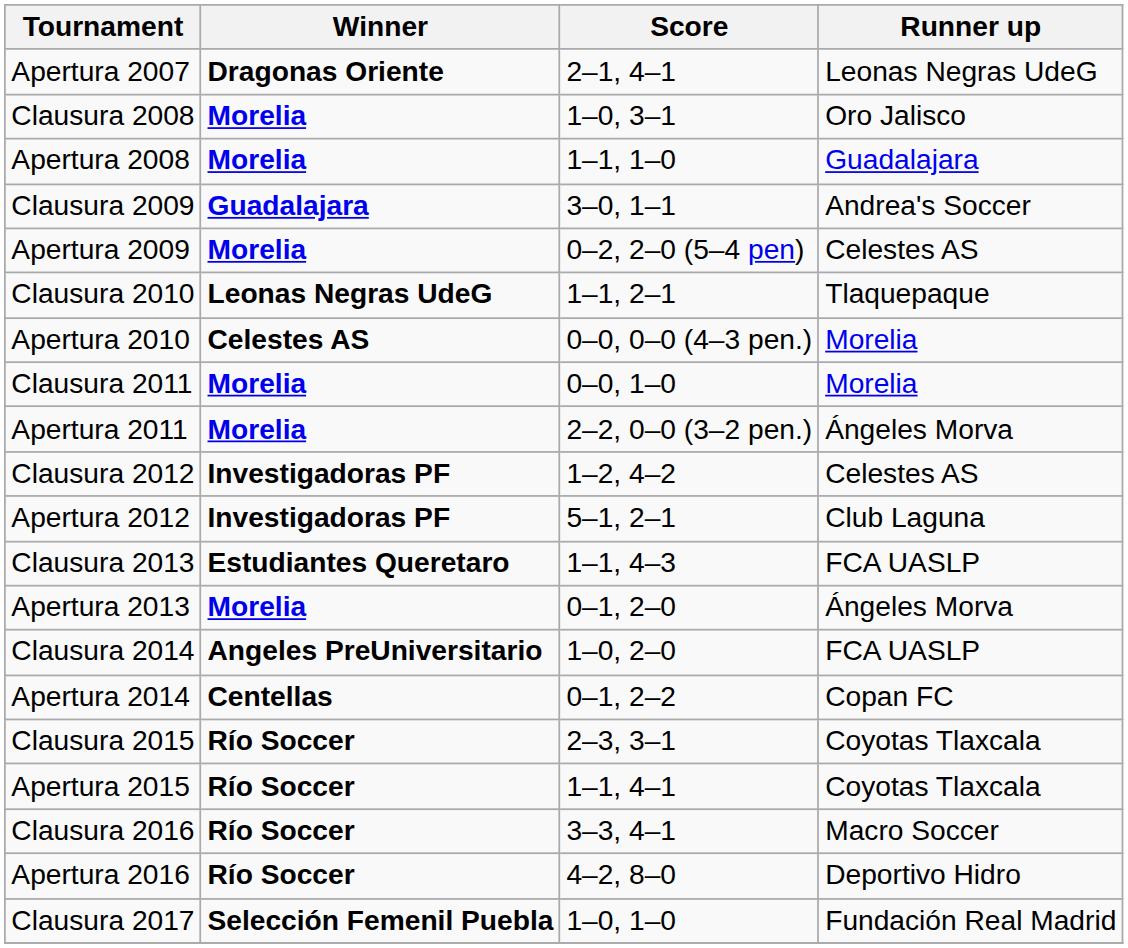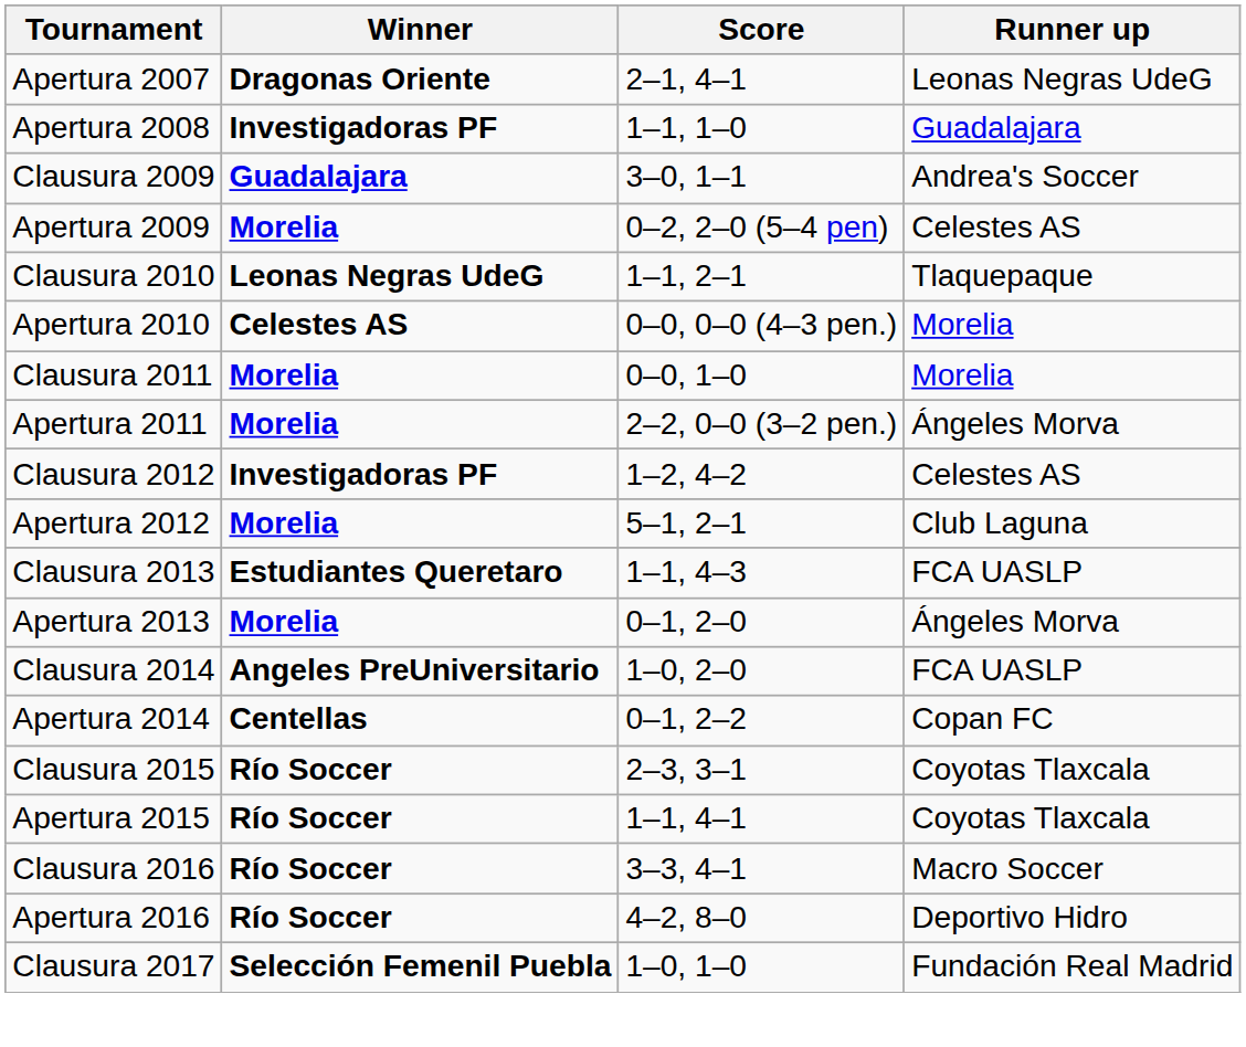 <table class="wikitable" border="1">
 <tr>
 <th>Tournament</th>
 <th>Winner</th>
 <th>Score</th>
 <th>Runner up</th>
 </tr>
 <tr>
 <td>Apertura 2007</td>
 <td><strong>Dragonas Oriente</strong></td>
 <td>2–1, 4–1</td>
 <td>Leonas Negras UdeG</td>
 </tr>
 <tr>
-<td>Clausura 2008</td>
-<td><strong><a href='#'>Morelia</a></strong></td>
-<td>1–0, 3–1</td>
-<td>Oro Jalisco</td>
-</tr>
-<tr>
 <td>Apertura 2008</td>
-<td><strong><a href='#'>Morelia</a></strong></td>
+<td><strong>Investigadoras PF</strong></td>
 <td>1–1, 1–0</td>
 <td><a href='#'>Guadalajara</a></td>
 </tr>
 <tr>
 <td>Clausura 2009</td>
 <td><strong><a href='#'>Guadalajara</a></strong></td>
 <td>3–0, 1–1</td>
 <td>Andrea's Soccer</td>
 </tr>
 <tr>
 <td>Apertura 2009</td>
 <td><strong><a href='#'>Morelia</a></strong></td>
 <td>0–2, 2–0  (5–4 <a href='#'>pen</a>)</td>
 <td>Celestes AS</td>
 </tr>
 <tr>
 <td>Clausura 2010</td>
 <td><strong>Leonas Negras UdeG</strong></td>
 <td>1–1, 2–1</td>
 <td>Tlaquepaque</td>
 </tr>
 <tr>
 <td>Apertura 2010</td>
 <td><strong>Celestes AS</strong></td>
 <td>0–0, 0–0  (4–3 pen.)</td>
 <td><a href='#'>Morelia</a></td>
 </tr>
 <tr>
 <td>Clausura 2011</td>
 <td><strong><a href='#'>Morelia</a></strong></td>
 <td>0–0, 1–0</td>
 <td><a href='#'>Morelia</a></td>
 </tr>
 <tr>
 <td>Apertura 2011</td>
 <td><strong><a href='#'>Morelia</a></strong></td>
 <td>2–2, 0–0  (3–2 pen.)</td>
 <td>Ángeles Morva</td>
 </tr>
 <tr>
 <td>Clausura 2012</td>
 <td><strong>Investigadoras PF</strong></td>
 <td>1–2, 4–2</td>
 <td>Celestes AS</td>
 </tr>
 <tr>
 <td>Apertura 2012</td>
-<td><strong>Investigadoras PF</strong></td>
+<td><strong><a href='#'>Morelia</a></strong></td>
 <td>5–1, 2–1</td>
 <td>Club Laguna</td>
 </tr>
 <tr>
 <td>Clausura 2013</td>
 <td><strong>Estudiantes Queretaro</strong></td>
 <td>1–1, 4–3</td>
 <td>FCA UASLP</td>
 </tr>
 <tr>
 <td>Apertura 2013</td>
 <td><strong><a href='#'>Morelia</a></strong></td>
 <td>0–1, 2–0 </td>
 <td>Ángeles Morva</td>
 </tr>
 <tr>
 <td>Clausura 2014 </td>
 <td><strong>Angeles PreUniversitario</strong></td>
 <td>1–0, 2–0</td>
 <td>FCA UASLP</td>
 </tr>
 <tr>
 <td>Apertura 2014</td>
 <td><strong>Centellas</strong></td>
 <td>0–1, 2–2 </td>
 <td>Copan FC</td>
 </tr>
 <tr>
 <td>Clausura 2015</td>
 <td><strong>Río Soccer</strong></td>
 <td>2–3, 3–1 </td>
 <td>Coyotas Tlaxcala</td>
 </tr>
 <tr>
 <td>Apertura 2015</td>
 <td><strong>Río Soccer</strong></td>
 <td>1–1, 4–1 </td>
 <td>Coyotas Tlaxcala</td>
 </tr>
 <tr>
 <td>Clausura 2016</td>
 <td><strong>Río Soccer</strong></td>
 <td>3–3, 4–1 </td>
 <td>Macro Soccer</td>
 </tr>
 <tr>
 <td>Apertura 2016</td>
 <td><strong>Río Soccer</strong></td>
 <td>4–2, 8–0</td>
 <td>Deportivo Hidro</td>
 </tr>
 <tr>
 <td>Clausura 2017</td>
 <td><strong>Selección Femenil Puebla</strong></td>
 <td>1–0, 1–0</td>
 <td>Fundación Real Madrid</td>
 </tr>
 <tr>
 </tr>
 </table>
